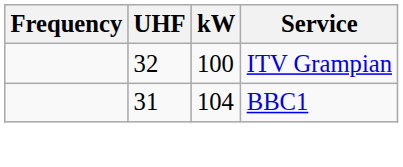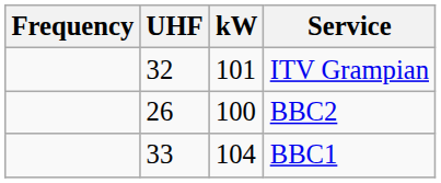 <table class="wikitable sortable">
 <tr>
 <th>Frequency</th>
 <th>UHF</th>
 <th>kW</th>
 <th>Service</th>
 </tr>
 <tr>
 <td></td>
 <td>32</td>
-<td>100</td>
+<td>101</td>
 <td><a href='#'>ITV Grampian</a></td>
 </tr>
 <tr>
 <td></td>
-<td>31</td>
+<td>26</td>
+<td>100</td>
+<td><a href='#'>BBC2</a></td>
+</tr>
+<tr>
+<td></td>
+<td>33</td>
 <td>104</td>
 <td><a href='#'>BBC1</a></td>
 </tr>
 </table>
